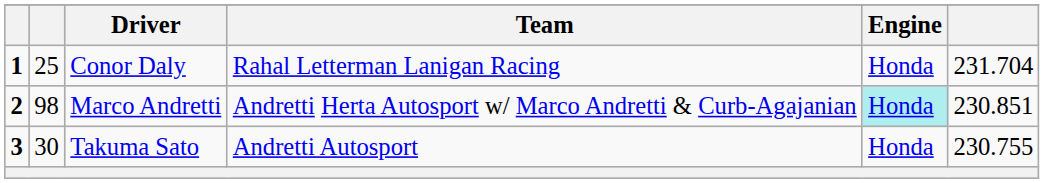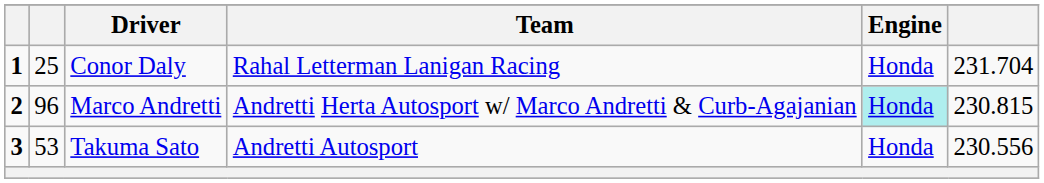 <table class="wikitable" style="font-size:95%;">
 <tr>
 </tr>
 <tr>
 <th></th>
 <th></th>
 <th>Driver</th>
 <th>Team</th>
 <th>Engine</th>
 <th></th>
 </tr>
 <tr>
 <td style="text-align:center;"><strong>1</strong></td>
 <td style="text-align:center;">25</td>
 <td align="left"> <a href='#'>Conor Daly</a></td>
 <td><a href='#'>Rahal Letterman Lanigan Racing</a></td>
 <td><a href='#'>Honda</a></td>
 <td>231.704</td>
 </tr>
 <tr>
 <td style="text-align:center;"><strong>2</strong></td>
-<td style="text-align:center;">98</td>
+<td style="text-align:center;">96</td>
 <td align="left"> <a href='#'>Marco Andretti</a></td>
 <td><a href='#'>Andretti</a> <a href='#'>Herta Autosport</a> w/ <a href='#'>Marco Andretti</a> & <a href='#'>Curb-Agajanian</a></td>
 <td style="background: paleturquoise;"><a href='#'>Honda</a></td>
-<td>230.851</td>
+<td>230.815</td>
 </tr>
 <tr>
 <td style="text-align:center;"><strong>3</strong></td>
-<td style="text-align:center;">30</td>
+<td style="text-align:center;">53</td>
 <td align="left"> <a href='#'>Takuma Sato</a></td>
 <td><a href='#'>Andretti Autosport</a></td>
 <td><a href='#'>Honda</a></td>
-<td>230.755</td>
+<td>230.556</td>
 </tr>
 <tr>
 <th colspan=6></th>
 </tr>
 </table>
